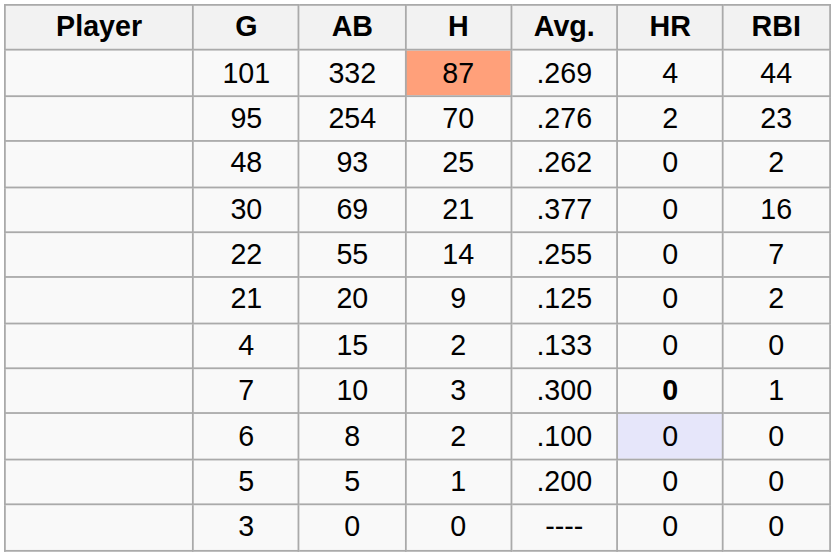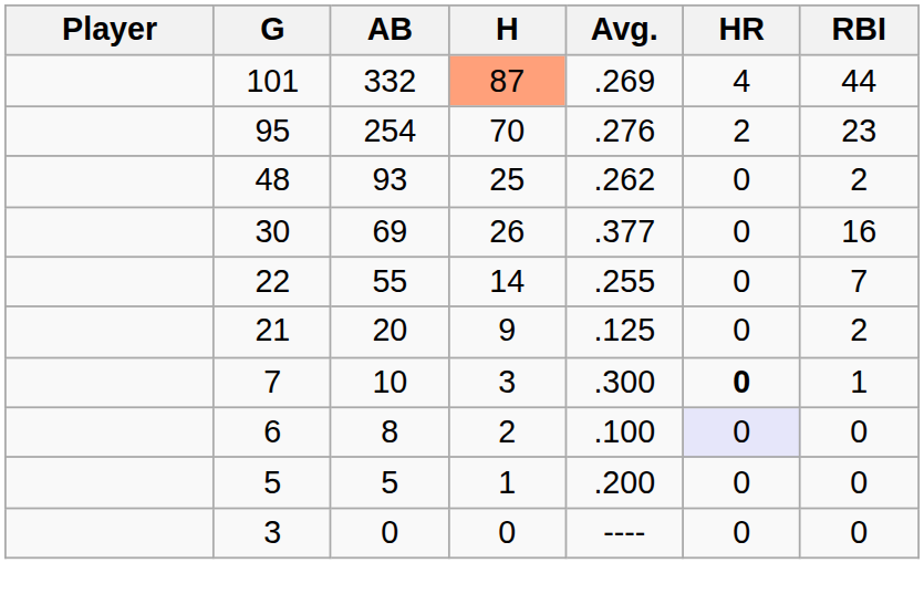 <table class="wikitable sortable">
 <tr>
 <th bgcolor="#DDDDFF" width="16%">Player</th>
 <th bgcolor="#DDDDFF" width="9%">G</th>
 <th bgcolor="#DDDDFF" width="9%">AB</th>
 <th bgcolor="#DDDDFF" width="9%">H</th>
 <th bgcolor="#DDDDFF" width="9%">Avg.</th>
 <th bgcolor="#DDDDFF" width="9%">HR</th>
 <th bgcolor="#DDDDFF" width="9%">RBI</th>
 </tr>
 <tr align="center">
 <td></td>
 <td>101</td>
 <td>332</td>
 <td style="background: lightsalmon;">87</td>
 <td>.269</td>
 <td>4</td>
 <td>44</td>
 </tr>
 <tr align="center">
 <td></td>
 <td>95</td>
 <td>254</td>
 <td>70</td>
 <td>.276</td>
 <td>2</td>
 <td>23</td>
 </tr>
 <tr align="center">
 <td></td>
 <td>48</td>
 <td>93</td>
 <td>25</td>
 <td>.262</td>
 <td>0</td>
 <td>2</td>
 </tr>
 <tr align="center">
 <td></td>
 <td>30</td>
 <td>69</td>
-<td>21</td>
+<td>26</td>
 <td>.377</td>
 <td>0</td>
 <td>16</td>
 </tr>
 <tr align="center">
 <td></td>
 <td>22</td>
 <td>55</td>
 <td>14</td>
 <td>.255</td>
 <td>0</td>
 <td>7</td>
 </tr>
 <tr align="center">
 <td></td>
 <td>21</td>
 <td>20</td>
 <td>9</td>
 <td>.125</td>
 <td>0</td>
 <td>2</td>
-</tr>
-<tr align="center">
-<td></td>
-<td>4</td>
-<td>15</td>
-<td>2</td>
-<td>.133</td>
-<td>0</td>
-<td>0</td>
 </tr>
 <tr align="center">
 <td></td>
 <td>7</td>
 <td>10</td>
 <td>3</td>
 <td>.300</td>
 <td><strong>0</strong></td>
 <td>1</td>
 </tr>
 <tr align="center">
 <td></td>
 <td>6</td>
 <td>8</td>
 <td>2</td>
 <td>.100</td>
 <td style="background: lavender;">0</td>
 <td>0</td>
 </tr>
 <tr align="center">
 <td></td>
 <td>5</td>
 <td>5</td>
 <td>1</td>
 <td>.200</td>
 <td>0</td>
 <td>0</td>
 </tr>
 <tr align="center">
 <td></td>
 <td>3</td>
 <td>0</td>
 <td>0</td>
 <td>----</td>
 <td>0</td>
 <td>0</td>
 </tr>
 </table>
